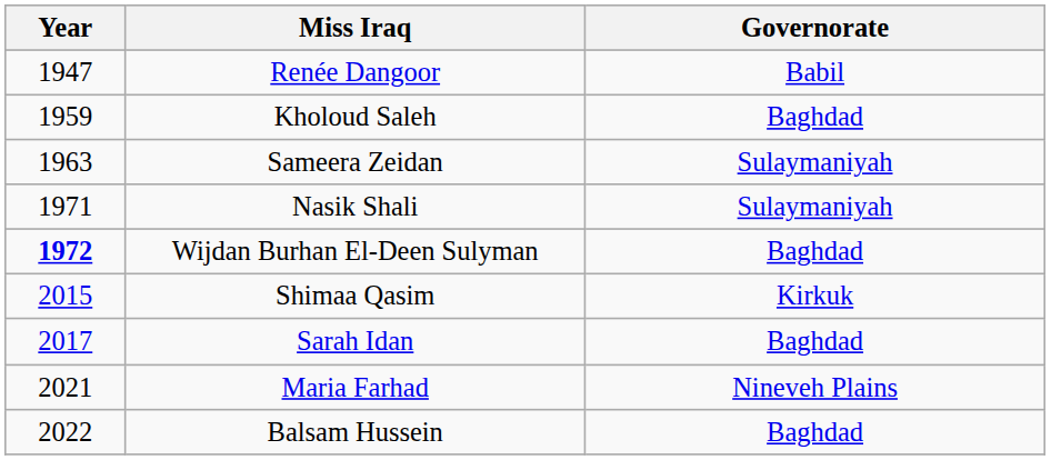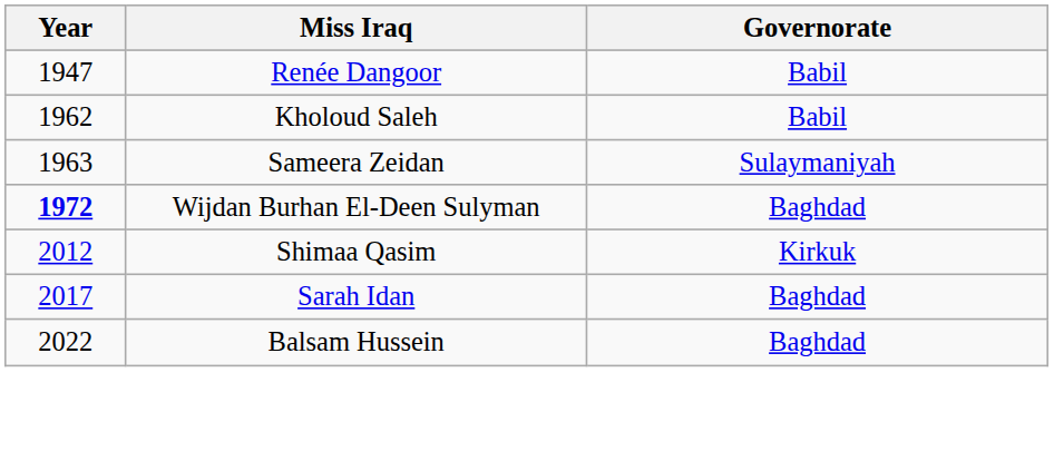 <table class="wikitable sortable" style="font-size: 95%; text-align:center">
 <tr>
 <th width="60">Year</th>
 <th width="250">Miss Iraq</th>
 <th width="250">Governorate</th>
 </tr>
 <tr>
 <td>1947</td>
 <td><a href='#'>Renée Dangoor</a></td>
 <td><a href='#'>Babil</a></td>
 </tr>
 <tr>
-<td>1959</td>
+<td>1962</td>
 <td>Kholoud Saleh</td>
-<td><a href='#'>Baghdad</a></td>
+<td><a href='#'>Babil</a></td>
 </tr>
 <tr>
 <td>1963</td>
 <td>Sameera Zeidan</td>
-<td><a href='#'>Sulaymaniyah</a></td>
-</tr>
-<tr>
-<td>1971</td>
-<td>Nasik Shali</td>
 <td><a href='#'>Sulaymaniyah</a></td>
 </tr>
 <tr>
 <td><strong><a href='#'>1972</a></strong></td>
 <td>Wijdan Burhan El-Deen Sulyman</td>
 <td><a href='#'>Baghdad</a></td>
 </tr>
 <tr>
-<td><a href='#'>2015</a></td>
+<td><a href='#'>2012</a></td>
 <td>Shimaa Qasim</td>
 <td><a href='#'>Kirkuk</a></td>
 </tr>
 <tr>
 <td><a href='#'>2017</a></td>
 <td><a href='#'>Sarah Idan</a></td>
 <td><a href='#'>Baghdad</a></td>
 </tr>
 <tr>
-<td>2021</td>
-<td><a href='#'>Maria Farhad</a></td>
-<td><a href='#'>Nineveh Plains</a></td>
-</tr>
-<tr>
 <td>2022</td>
 <td>Balsam Hussein</td>
 <td><a href='#'>Baghdad</a></td>
 </tr>
 </table>
